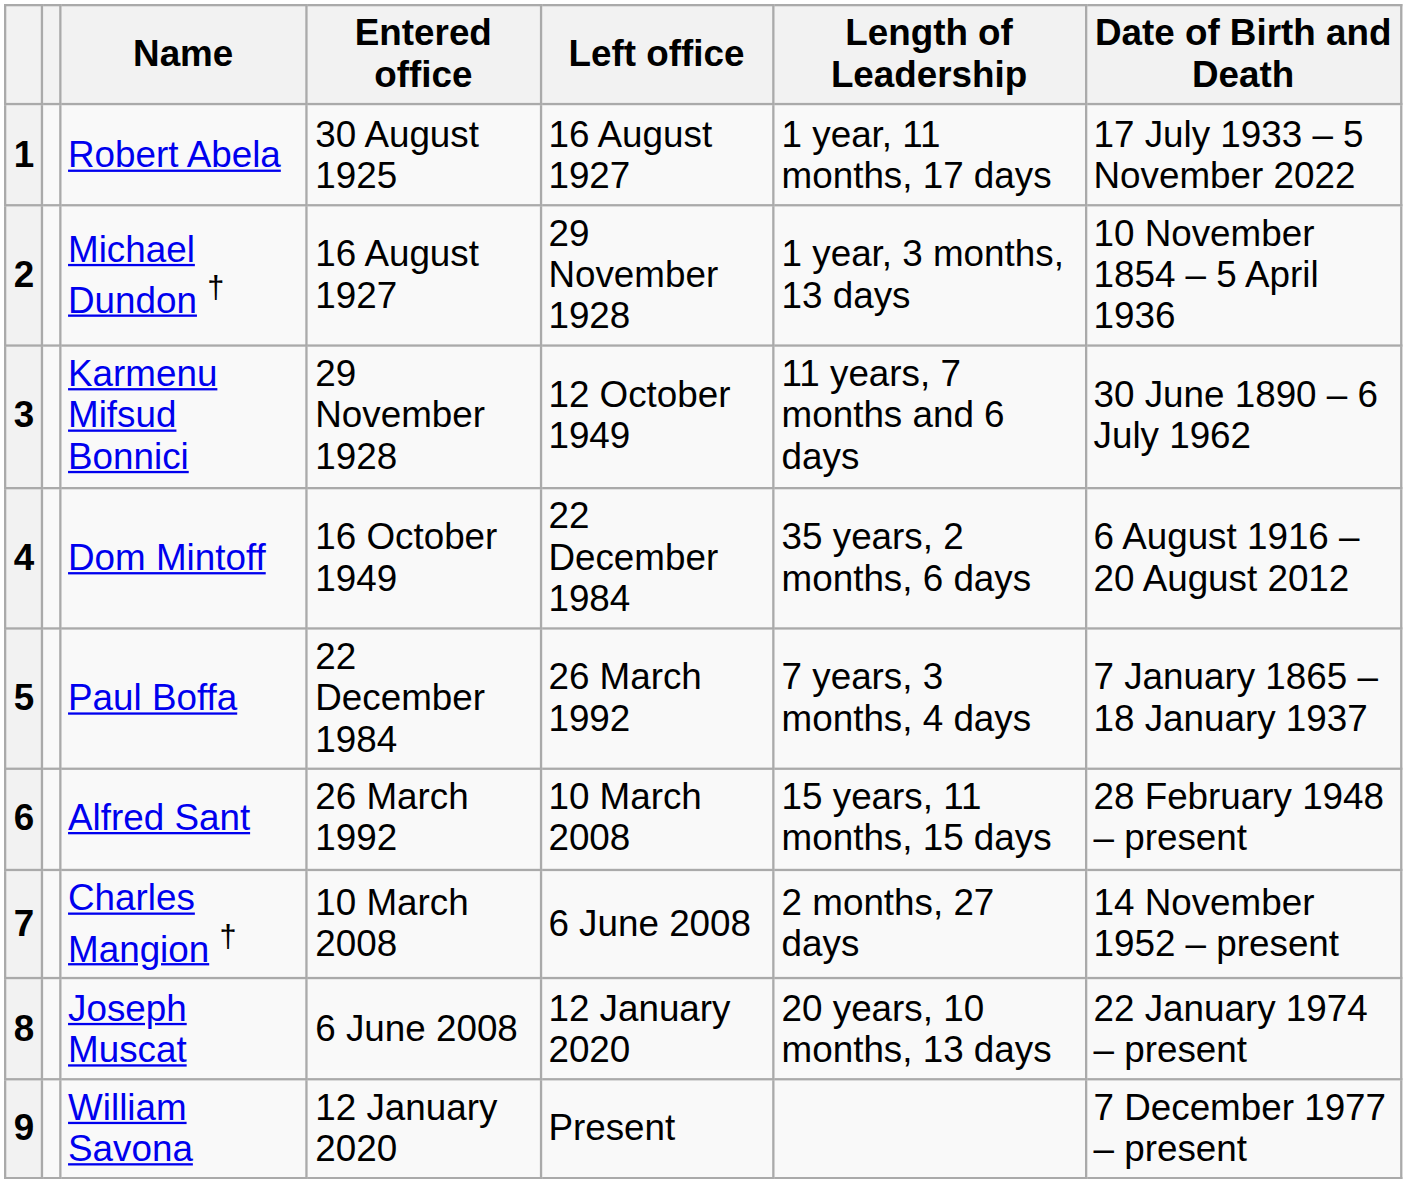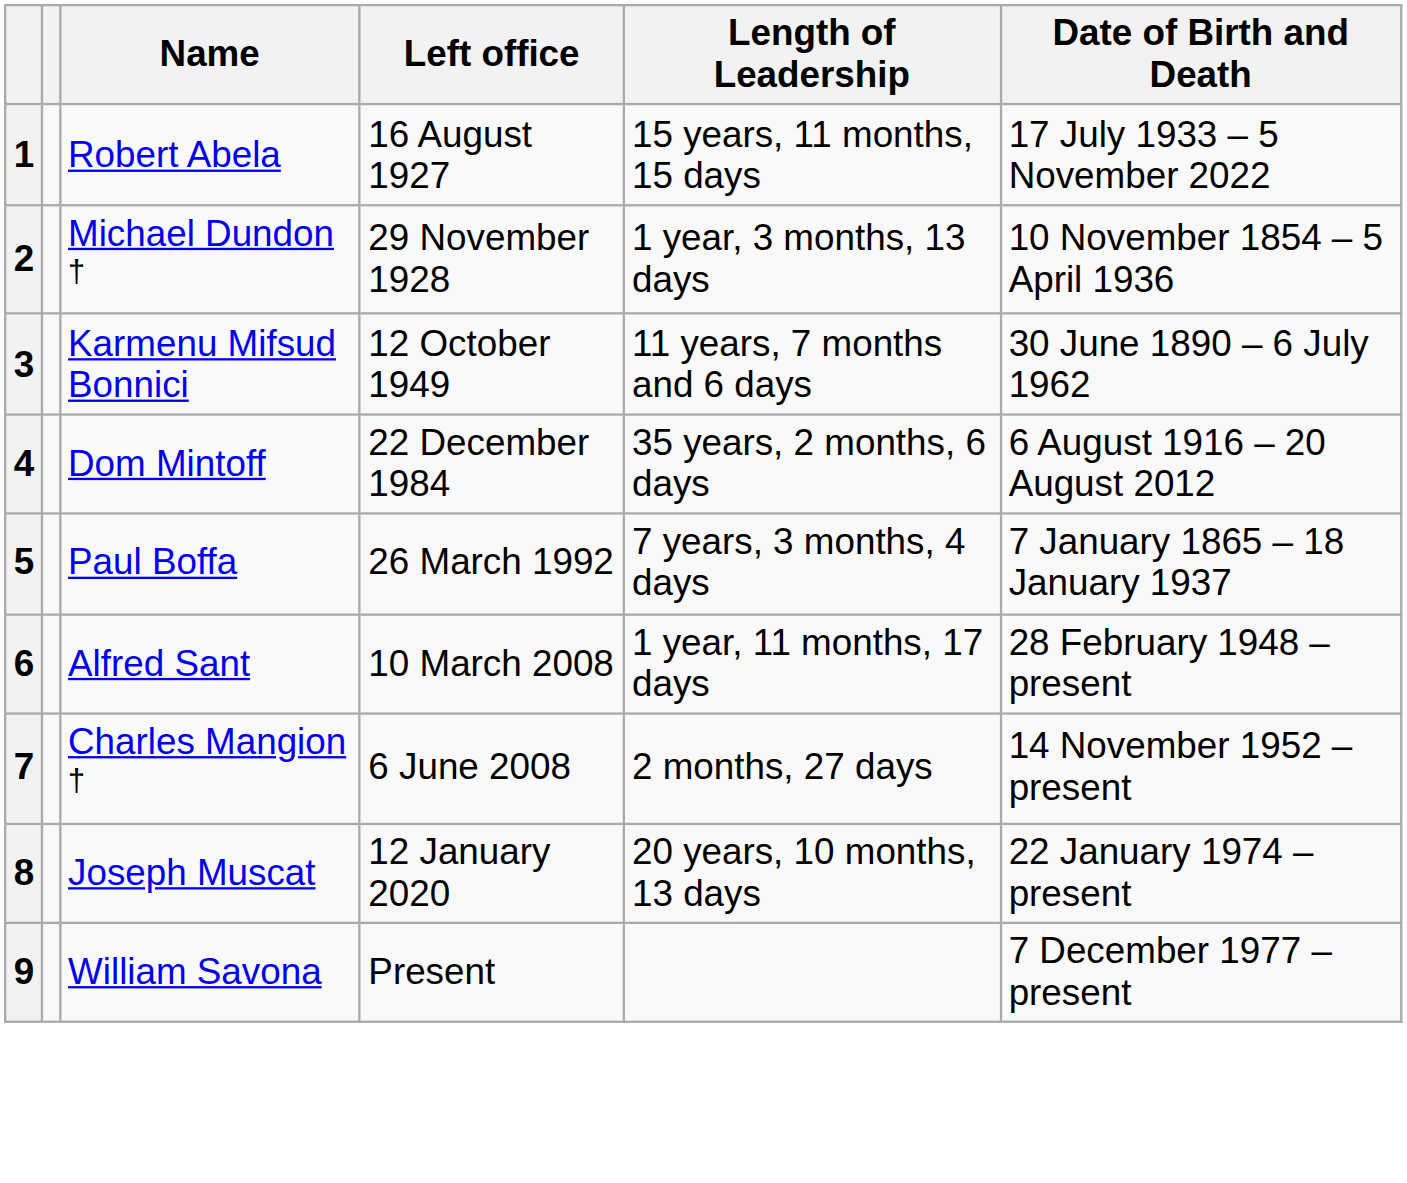 <table class="sortable wikitable">
 <tr>
 <th></th>
 <th></th>
 <th>Name</th>
-<th>Entered office</th>
 <th>Left office</th>
 <th>Length of Leadership</th>
 <th>Date of Birth and Death</th>
 </tr>
 <tr>
 <th>1</th>
 <td></td>
 <td><a href='#'>Robert Abela</a></td>
-<td>30 August 1925</td>
 <td>16 August 1927</td>
-<td>1 year, 11 months, 17 days</td>
+<td>15 years, 11 months, 15 days</td>
 <td>17 July 1933 – 5 November 2022</td>
 </tr>
 <tr>
 <th>2</th>
 <td></td>
 <td><a href='#'>Michael Dundon</a> <sup>†</sup></td>
-<td>16 August 1927</td>
 <td>29 November 1928</td>
 <td>1 year, 3 months, 13 days</td>
 <td>10 November 1854 – 5 April 1936</td>
 </tr>
 <tr>
 <th>3</th>
 <td></td>
 <td><a href='#'>Karmenu Mifsud Bonnici</a></td>
-<td>29 November 1928</td>
 <td>12 October 1949</td>
 <td>11 years, 7 months and 6 days</td>
 <td>30 June 1890 – 6 July 1962</td>
 </tr>
 <tr>
 <th>4</th>
 <td></td>
 <td><a href='#'>Dom Mintoff</a></td>
-<td>16 October 1949</td>
 <td>22 December 1984</td>
 <td>35 years, 2 months, 6 days</td>
 <td>6 August 1916 – 20 August 2012</td>
 </tr>
 <tr>
 <th>5</th>
 <td></td>
 <td><a href='#'>Paul Boffa</a></td>
-<td>22 December 1984</td>
 <td>26 March 1992</td>
 <td>7 years, 3 months, 4 days</td>
 <td>7 January 1865 – 18 January 1937</td>
 </tr>
 <tr>
 <th>6</th>
 <td></td>
 <td><a href='#'>Alfred Sant</a></td>
-<td>26 March 1992</td>
 <td>10 March 2008</td>
-<td>15 years, 11 months, 15 days</td>
+<td>1 year, 11 months, 17 days</td>
 <td>28 February 1948 – present</td>
 </tr>
 <tr>
 <th>7</th>
 <td></td>
 <td><a href='#'>Charles Mangion</a> <sup>†</sup></td>
-<td>10 March 2008</td>
 <td>6 June 2008</td>
 <td>2 months, 27 days</td>
 <td>14 November 1952 – present</td>
 </tr>
 <tr>
 <th>8</th>
 <td></td>
 <td><a href='#'>Joseph Muscat</a></td>
-<td>6 June 2008</td>
 <td>12 January 2020</td>
 <td>20 years, 10 months, 13 days</td>
 <td>22 January 1974 – present</td>
 </tr>
 <tr>
 <th>9</th>
 <td></td>
 <td><a href='#'>William Savona</a></td>
-<td>12 January 2020</td>
 <td>Present</td>
 <td></td>
 <td>7 December 1977 – present</td>
 </tr>
 </table>
